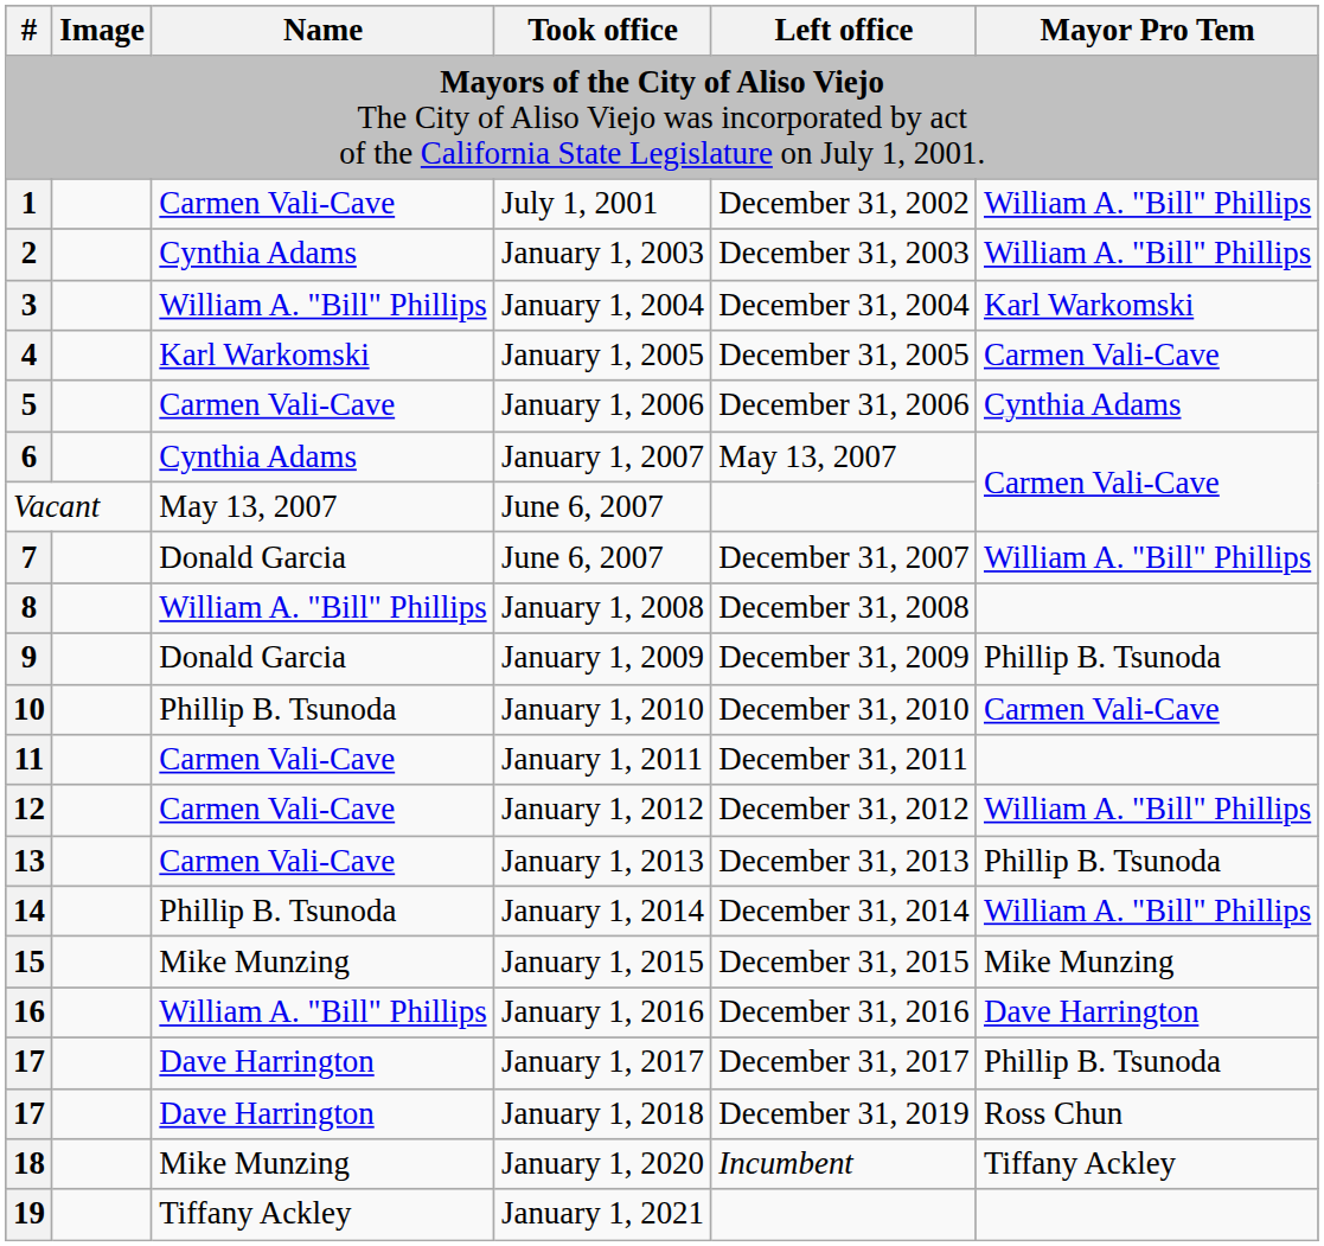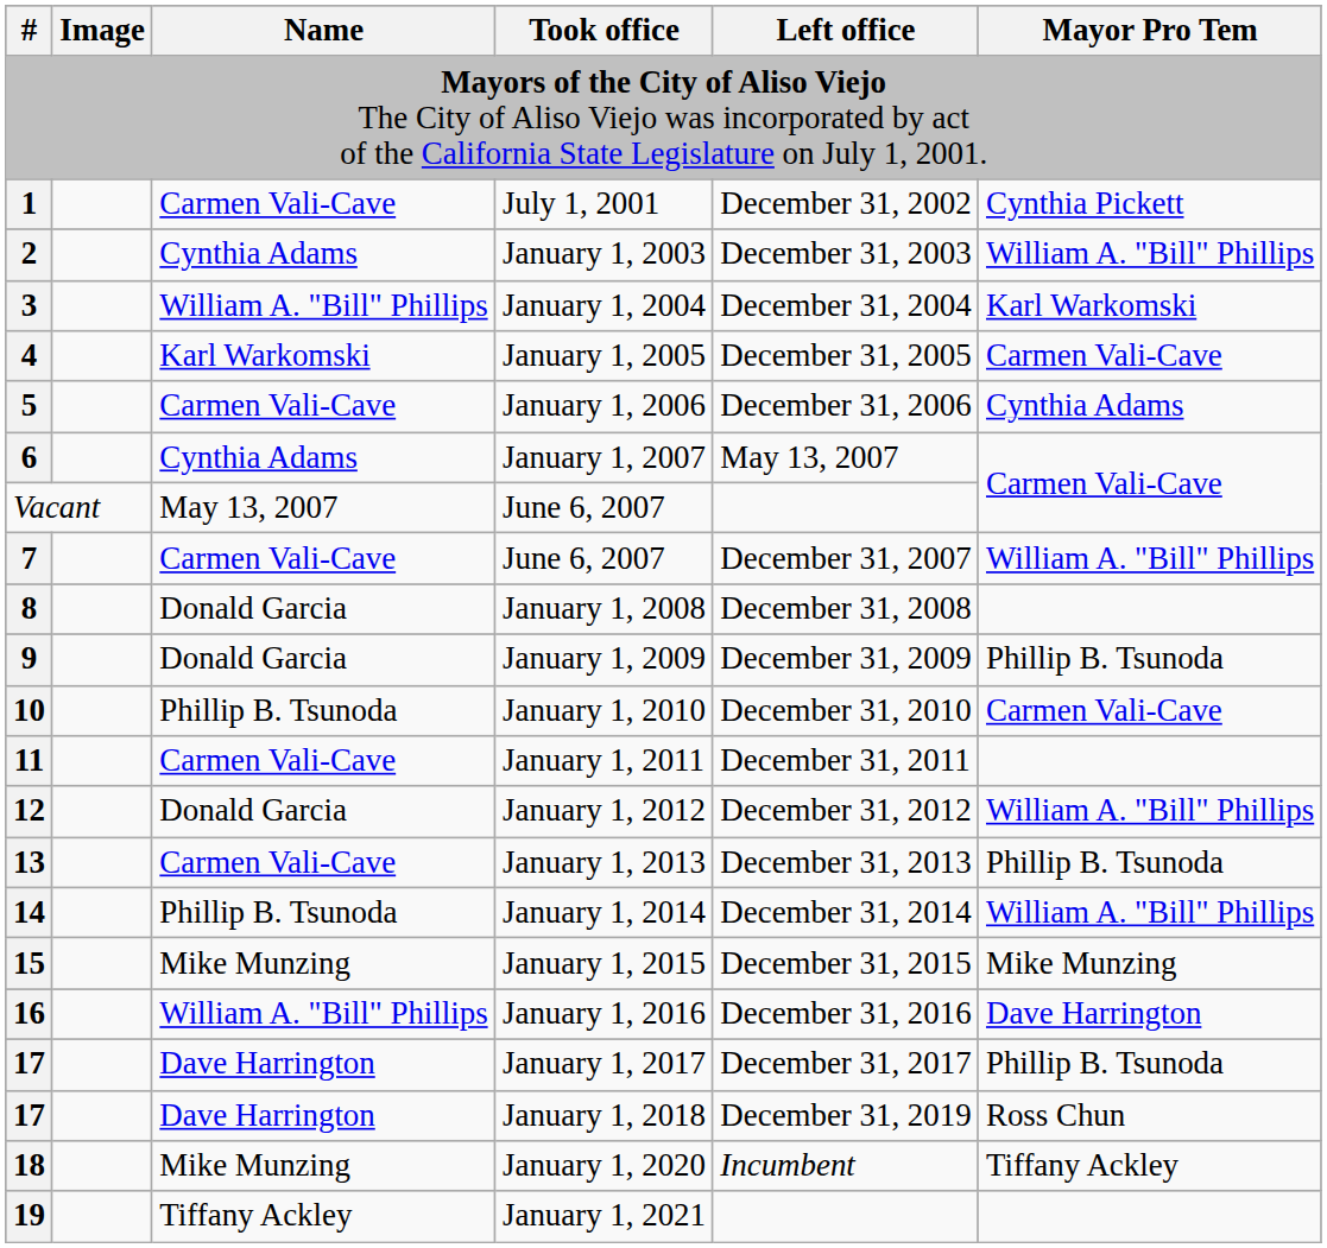 <table class="wikitable">
 <tr>
 <th>#</th>
 <th>Image</th>
 <th>Name</th>
 <th>Took office</th>
 <th>Left office</th>
 <th>Mayor Pro Tem</th>
 </tr>
 <tr>
 <td colspan="6" bgcolor="silver" align="center"><strong>Mayors of the City of Aliso Viejo</strong><br>The City of Aliso Viejo was incorporated by act <br>of the <a href='#'>California State Legislature</a> on July 1, 2001.</td>
 </tr>
 <tr>
 <th>1</th>
 <td></td>
 <td><a href='#'>Carmen Vali-Cave</a></td>
 <td>July 1, 2001</td>
 <td>December 31, 2002</td>
-<td><a href='#'>William A. "Bill" Phillips</a></td>
+<td><a href='#'>Cynthia Pickett</a></td>
 </tr>
 <tr>
 <th>2</th>
 <td></td>
 <td><a href='#'>Cynthia Adams</a></td>
 <td>January 1, 2003</td>
 <td>December 31, 2003</td>
 <td><a href='#'>William A. "Bill" Phillips</a></td>
 </tr>
 <tr>
 <th>3</th>
 <td></td>
 <td><a href='#'>William A. "Bill" Phillips</a></td>
 <td>January 1, 2004</td>
 <td>December 31, 2004</td>
 <td><a href='#'>Karl Warkomski</a></td>
 </tr>
 <tr>
 <th>4</th>
 <td></td>
 <td><a href='#'>Karl Warkomski</a></td>
 <td>January 1, 2005</td>
 <td>December 31, 2005</td>
 <td><a href='#'>Carmen Vali-Cave</a></td>
 </tr>
 <tr>
 <th>5</th>
 <td></td>
 <td><a href='#'>Carmen Vali-Cave</a></td>
 <td>January 1, 2006</td>
 <td>December 31, 2006</td>
 <td><a href='#'>Cynthia Adams</a></td>
 </tr>
 <tr>
 <th>6</th>
 <td></td>
 <td><a href='#'>Cynthia Adams</a></td>
 <td>January 1, 2007</td>
 <td>May 13, 2007</td>
 <td rowspan=2><a href='#'>Carmen Vali-Cave</a></td>
 </tr>
 <tr>
 <td colspan="2"><em>Vacant</em></td>
 <td>May 13, 2007</td>
 <td>June 6, 2007</td>
 </tr>
 <tr>
 <th>7</th>
 <td></td>
-<td>Donald Garcia</td>
+<td><a href='#'>Carmen Vali-Cave</a></td>
 <td>June 6, 2007</td>
 <td>December 31, 2007</td>
 <td><a href='#'>William A. "Bill" Phillips</a></td>
 </tr>
 <tr>
 <th>8</th>
 <td></td>
-<td><a href='#'>William A. "Bill" Phillips</a></td>
+<td>Donald Garcia</td>
 <td>January 1, 2008</td>
 <td>December 31, 2008</td>
 <td></td>
 </tr>
 <tr>
 <th>9</th>
 <td></td>
 <td>Donald Garcia</td>
 <td>January 1, 2009</td>
 <td>December 31, 2009</td>
 <td>Phillip B. Tsunoda</td>
 </tr>
 <tr>
 <th>10</th>
 <td></td>
 <td>Phillip B. Tsunoda</td>
 <td>January 1, 2010</td>
 <td>December 31, 2010</td>
 <td><a href='#'>Carmen Vali-Cave</a></td>
 </tr>
 <tr>
 <th>11</th>
 <td></td>
 <td><a href='#'>Carmen Vali-Cave</a></td>
 <td>January 1, 2011</td>
 <td>December 31, 2011</td>
 <td></td>
 </tr>
 <tr>
 <th>12</th>
 <td></td>
-<td><a href='#'>Carmen Vali-Cave</a></td>
+<td>Donald Garcia</td>
 <td>January 1, 2012</td>
 <td>December 31, 2012</td>
 <td><a href='#'>William A. "Bill" Phillips</a></td>
 </tr>
 <tr>
 <th>13</th>
 <td></td>
 <td><a href='#'>Carmen Vali-Cave</a></td>
 <td>January 1, 2013</td>
 <td>December 31, 2013</td>
 <td>Phillip B. Tsunoda</td>
 </tr>
 <tr>
 <th>14</th>
 <td></td>
 <td>Phillip B. Tsunoda</td>
 <td>January 1, 2014</td>
 <td>December 31, 2014</td>
 <td><a href='#'>William A. "Bill" Phillips</a></td>
 </tr>
 <tr>
 <th>15</th>
 <td></td>
 <td>Mike Munzing </td>
 <td>January 1, 2015</td>
 <td>December 31, 2015</td>
 <td>Mike Munzing</td>
 </tr>
 <tr>
 <th>16</th>
 <td></td>
 <td><a href='#'>William A. "Bill" Phillips</a></td>
 <td>January 1, 2016</td>
 <td>December 31, 2016</td>
 <td><a href='#'>Dave Harrington</a></td>
 </tr>
 <tr>
 <th>17</th>
 <td></td>
 <td><a href='#'>Dave Harrington</a></td>
 <td>January 1, 2017</td>
 <td>December 31, 2017</td>
 <td>Phillip B. Tsunoda</td>
 </tr>
 <tr>
 <th>17</th>
 <td></td>
 <td><a href='#'>Dave Harrington</a></td>
 <td>January 1, 2018</td>
 <td>December 31, 2019</td>
 <td>Ross Chun</td>
 </tr>
 <tr>
 <th>18</th>
 <td></td>
 <td>Mike Munzing</td>
 <td>January 1, 2020</td>
 <td><em>Incumbent</em></td>
 <td>Tiffany Ackley</td>
 </tr>
 <tr>
 <th>19</th>
 <td></td>
 <td>Tiffany Ackley</td>
 <td>January 1, 2021</td>
 <td></td>
 <td></td>
 </tr>
 </table>
